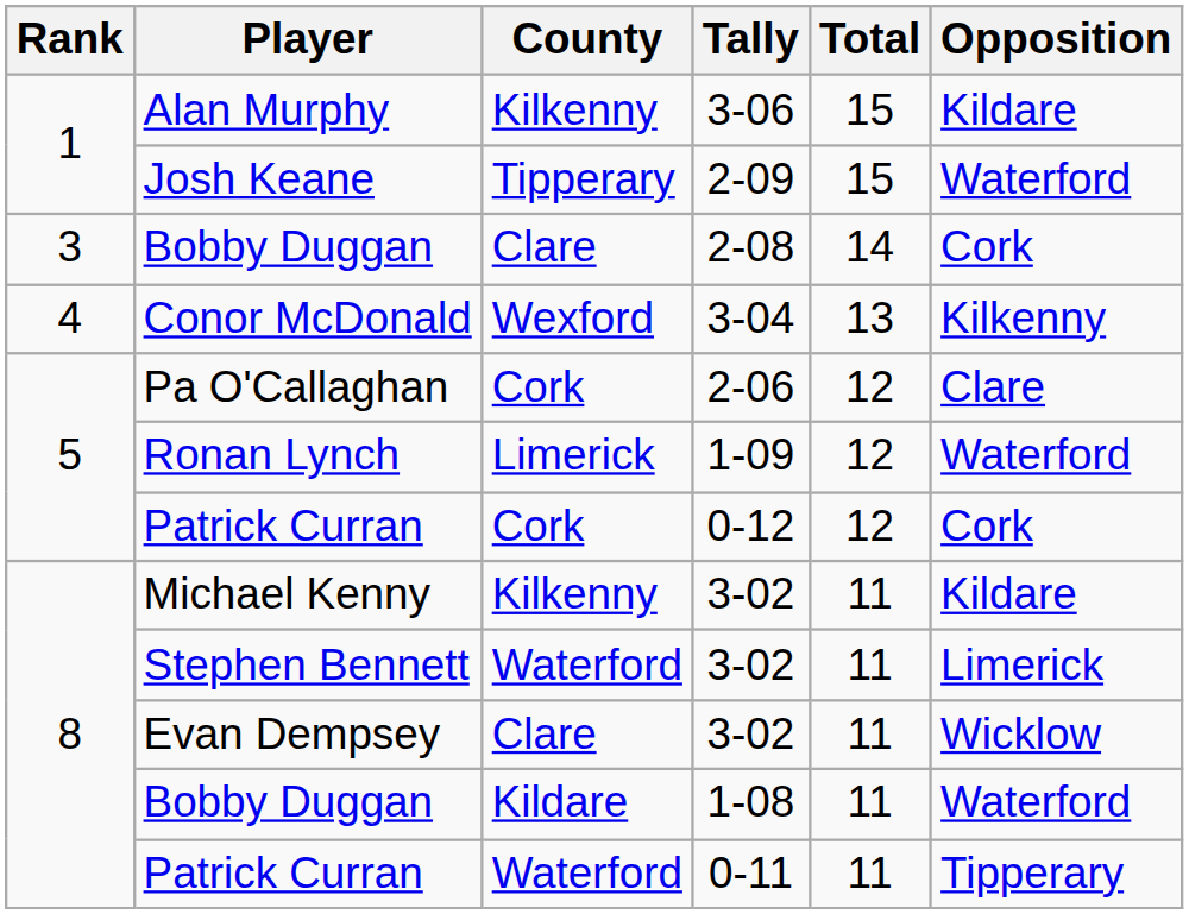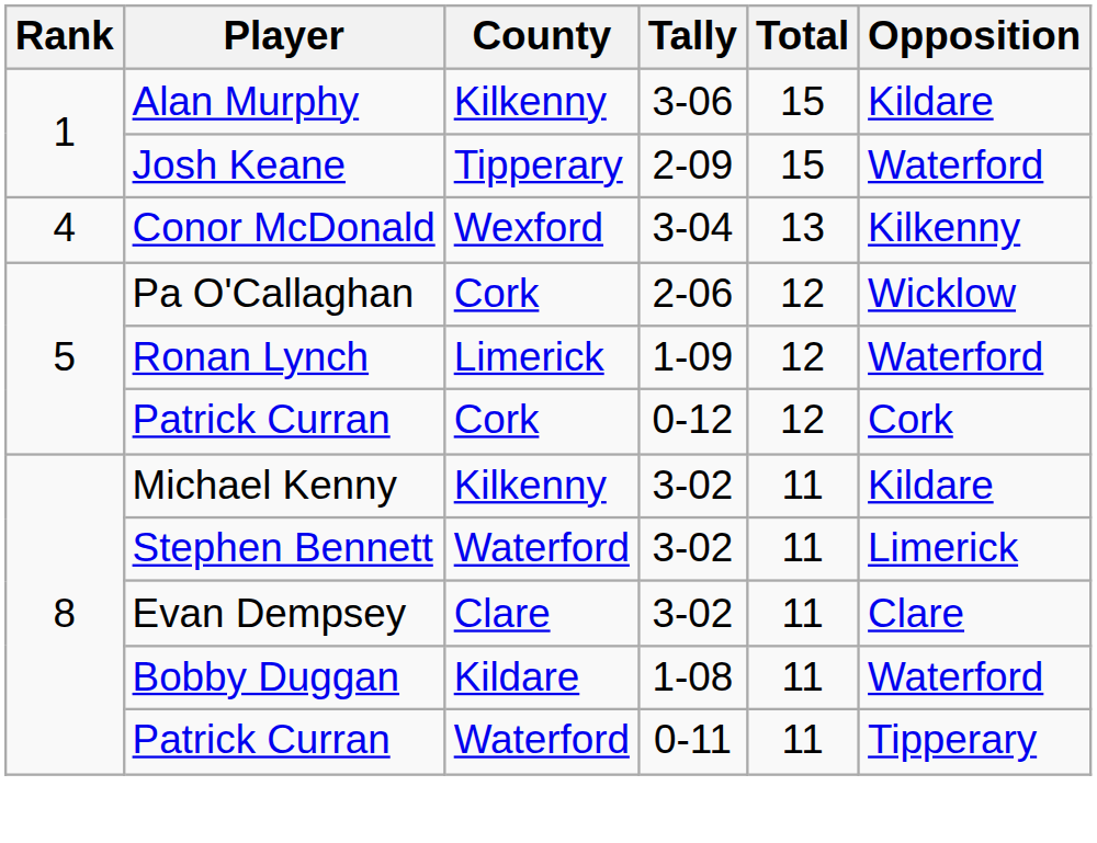 <table class="wikitable">
 <tr>
 <th>Rank</th>
 <th>Player</th>
 <th>County</th>
 <th>Tally</th>
 <th>Total</th>
 <th>Opposition</th>
 </tr>
 <tr>
 <td rowspan="2" style="text-align:center;">1</td>
 <td><a href='#'>Alan Murphy</a></td>
 <td><a href='#'>Kilkenny</a></td>
 <td align=center>3-06</td>
 <td align=center>15</td>
 <td><a href='#'>Kildare</a></td>
 </tr>
 <tr>
 <td><a href='#'>Josh Keane</a></td>
 <td><a href='#'>Tipperary</a></td>
 <td align=center>2-09</td>
 <td align=center>15</td>
 <td><a href='#'>Waterford</a></td>
 </tr>
 <tr>
-<td rowspan="1" style="text-align:center;">3</td>
-<td><a href='#'>Bobby Duggan</a></td>
-<td><a href='#'>Clare</a></td>
-<td align=center>2-08</td>
-<td align=center>14</td>
-<td><a href='#'>Cork</a></td>
-</tr>
-<tr>
 <td rowspan="1" style="text-align:center;">4</td>
 <td><a href='#'>Conor McDonald</a></td>
 <td><a href='#'>Wexford</a></td>
 <td align=center>3-04</td>
 <td align=center>13</td>
 <td><a href='#'>Kilkenny</a></td>
 </tr>
 <tr>
 <td rowspan="3" style="text-align:center;">5</td>
 <td>Pa O'Callaghan</td>
 <td><a href='#'>Cork</a></td>
 <td align=center>2-06</td>
 <td align=center>12</td>
-<td><a href='#'>Clare</a></td>
+<td><a href='#'>Wicklow</a></td>
 </tr>
 <tr>
 <td><a href='#'>Ronan Lynch</a></td>
 <td><a href='#'>Limerick</a></td>
 <td align=center>1-09</td>
 <td align=center>12</td>
 <td><a href='#'>Waterford</a></td>
 </tr>
 <tr>
 <td><a href='#'>Patrick Curran</a></td>
 <td><a href='#'>Cork</a></td>
 <td align=center>0-12</td>
 <td align=center>12</td>
 <td><a href='#'>Cork</a></td>
 </tr>
 <tr>
 <td rowspan="5" style="text-align:center;">8</td>
 <td>Michael Kenny</td>
 <td><a href='#'>Kilkenny</a></td>
 <td align=center>3-02</td>
 <td align=center>11</td>
 <td><a href='#'>Kildare</a></td>
 </tr>
 <tr>
 <td><a href='#'>Stephen Bennett</a></td>
 <td><a href='#'>Waterford</a></td>
 <td align=center>3-02</td>
 <td align=center>11</td>
 <td><a href='#'>Limerick</a></td>
 </tr>
 <tr>
 <td>Evan Dempsey</td>
 <td><a href='#'>Clare</a></td>
 <td align=center>3-02</td>
 <td align=center>11</td>
-<td><a href='#'>Wicklow</a></td>
+<td><a href='#'>Clare</a></td>
 </tr>
 <tr>
 <td><a href='#'>Bobby Duggan</a></td>
 <td><a href='#'>Kildare</a></td>
 <td align=center>1-08</td>
 <td align=center>11</td>
 <td><a href='#'>Waterford</a></td>
 </tr>
 <tr>
 <td><a href='#'>Patrick Curran</a></td>
 <td><a href='#'>Waterford</a></td>
 <td align=center>0-11</td>
 <td align=center>11</td>
 <td><a href='#'>Tipperary</a></td>
 </tr>
 </table>
